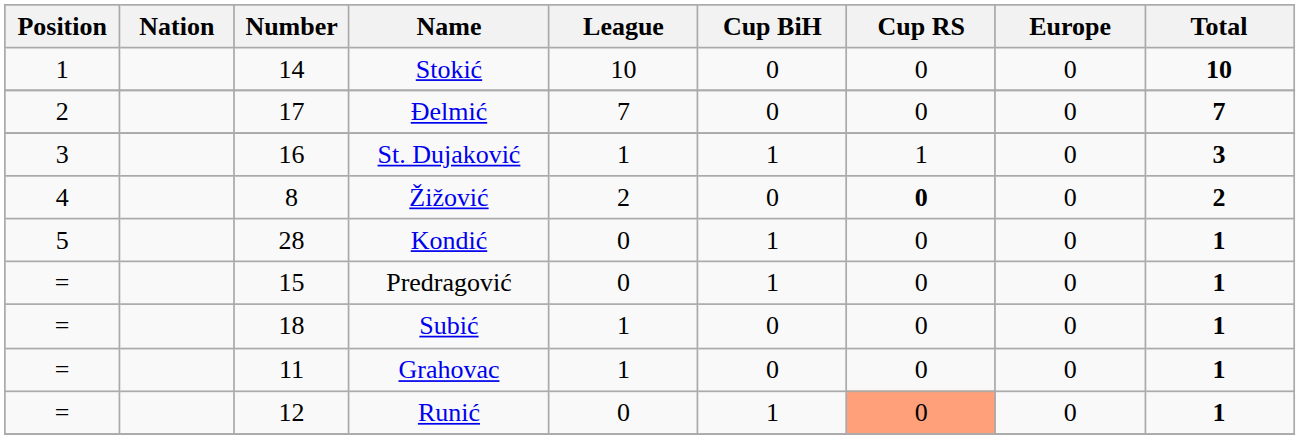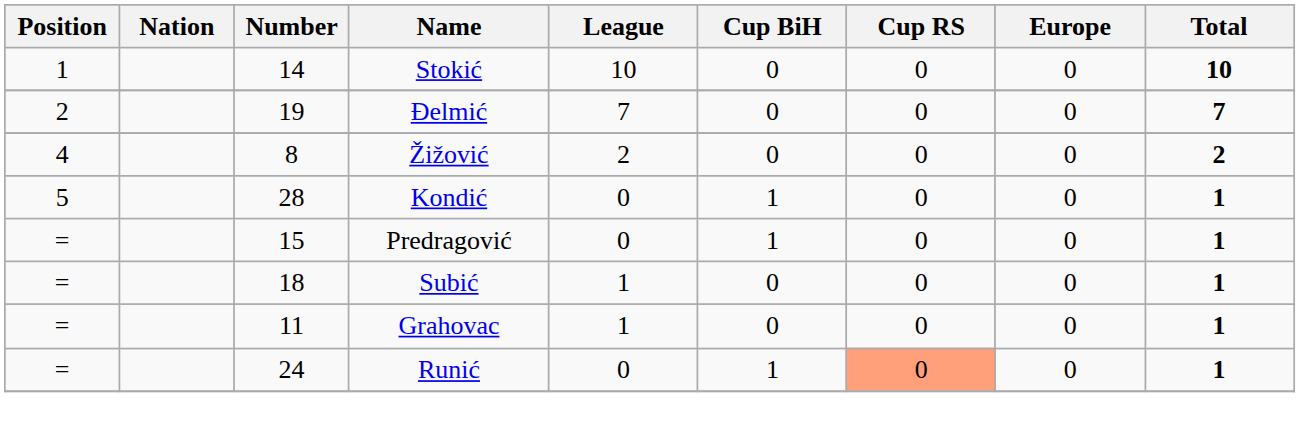 <table class="wikitable" style="font-size: 95%; text-align: center;">
 <tr>
 <th width=60>Position</th>
 <th width=60>Nation</th>
 <th width=60>Number</th>
 <th width=110>Name</th>
 <th width=80>League</th>
 <th width=80>Cup BiH</th>
 <th width=80>Cup RS</th>
 <th width=80>Europe</th>
 <th width=80>Total</th>
 </tr>
 <tr>
 <td>1</td>
 <td></td>
 <td>14</td>
 <td><a href='#'>Stokić</a></td>
 <td>10</td>
 <td>0</td>
 <td>0</td>
 <td>0</td>
 <td><strong>10</strong></td>
 </tr>
 <tr>
 </tr>
 <tr>
 <td>2</td>
 <td></td>
-<td>17</td>
+<td>19</td>
 <td><a href='#'>Đelmić</a></td>
 <td>7</td>
 <td>0</td>
 <td>0</td>
 <td>0</td>
 <td><strong>7</strong></td>
 </tr>
 <tr>
 </tr>
 <tr>
-<td>3</td>
-<td></td>
-<td>16</td>
-<td><a href='#'>St. Dujaković</a></td>
-<td>1</td>
-<td>1</td>
-<td>1</td>
-<td>0</td>
-<td><strong>3</strong></td>
-</tr>
-<tr>
 <td>4</td>
 <td></td>
 <td>8</td>
 <td><a href='#'>Žižović</a></td>
 <td>2</td>
 <td>0</td>
-<td><strong>0</strong></td>
+<td>0</td>
 <td>0</td>
 <td><strong>2</strong></td>
 </tr>
 <tr>
 <td>5</td>
 <td></td>
 <td>28</td>
 <td><a href='#'>Kondić</a></td>
 <td>0</td>
 <td>1</td>
 <td>0</td>
 <td>0</td>
 <td><strong>1</strong></td>
 </tr>
 <tr>
 <td>=</td>
 <td></td>
 <td>15</td>
 <td>Predragović</td>
 <td>0</td>
 <td>1</td>
 <td>0</td>
 <td>0</td>
 <td><strong>1</strong></td>
 </tr>
 <tr>
 <td>=</td>
 <td></td>
 <td>18</td>
 <td><a href='#'>Subić</a></td>
 <td>1</td>
 <td>0</td>
 <td>0</td>
 <td>0</td>
 <td><strong>1</strong></td>
 </tr>
 <tr>
 <td>=</td>
 <td></td>
 <td>11</td>
 <td><a href='#'>Grahovac</a></td>
 <td>1</td>
 <td>0</td>
 <td>0</td>
 <td>0</td>
 <td><strong>1</strong></td>
 </tr>
 <tr>
 <td>=</td>
 <td></td>
-<td>12</td>
+<td>24</td>
 <td><a href='#'>Runić</a></td>
 <td>0</td>
 <td>1</td>
 <td style="background: lightsalmon;">0</td>
 <td>0</td>
 <td><strong>1</strong></td>
 </tr>
 <tr>
 </tr>
 </table>
